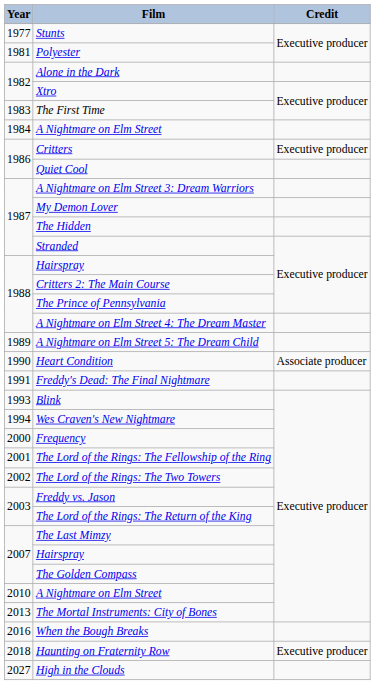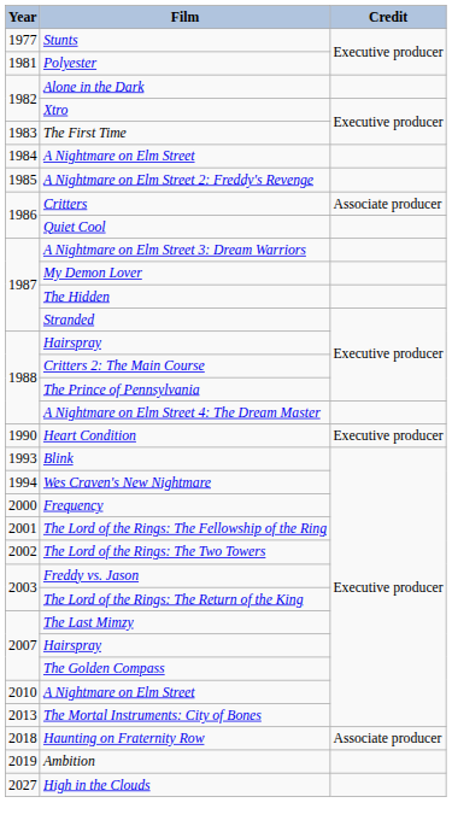 <table class="wikitable" style="font-size:95%;">
 <tr>
 <th style="background:#B0C4DE;">Year</th>
 <th style="background:#B0C4DE;">Film</th>
 <th style="background:#B0C4DE;">Credit</th>
 </tr>
 <tr>
 <td>1977</td>
 <td><em><a href='#'>Stunts</a></em></td>
 <td rowspan="2">Executive producer</td>
 </tr>
 <tr>
 <td>1981</td>
 <td><em><a href='#'>Polyester</a></em></td>
 </tr>
 <tr>
 <td rowspan=2>1982</td>
 <td><em><a href='#'>Alone in the Dark</a></em></td>
 <td></td>
 </tr>
 <tr>
 <td><em><a href='#'>Xtro</a></em></td>
 <td rowspan="2">Executive producer</td>
 </tr>
 <tr>
 <td>1983</td>
 <td><em>The First Time</em></td>
 </tr>
 <tr>
 <td>1984</td>
 <td><em><a href='#'>A Nightmare on Elm Street</a></em></td>
 <td></td>
 </tr>
 <tr>
+<td>1985</td>
+<td><em><a href='#'>A Nightmare on Elm Street 2: Freddy's Revenge</a></em></td>
+<td></td>
+</tr>
+<tr>
 <td rowspan=2>1986</td>
 <td><em><a href='#'>Critters</a></em></td>
-<td>Executive producer</td>
+<td>Associate producer</td>
 </tr>
 <tr>
 <td><em><a href='#'>Quiet Cool</a></em></td>
 <td></td>
 </tr>
 <tr>
 <td rowspan=4>1987</td>
 <td><em><a href='#'>A Nightmare on Elm Street 3: Dream Warriors</a></em></td>
 <td></td>
 </tr>
 <tr>
 <td><em><a href='#'>My Demon Lover</a></em></td>
 <td></td>
 </tr>
 <tr>
 <td><em><a href='#'>The Hidden</a></em></td>
 <td></td>
 </tr>
 <tr>
 <td><em><a href='#'>Stranded</a></em></td>
 <td rowspan="4">Executive producer</td>
 </tr>
 <tr>
 <td rowspan=4>1988</td>
 <td><em><a href='#'>Hairspray</a></em></td>
 </tr>
 <tr>
 <td><em><a href='#'>Critters 2: The Main Course</a></em></td>
 </tr>
 <tr>
 <td><em><a href='#'>The Prince of Pennsylvania</a></em></td>
 </tr>
 <tr>
 <td><em><a href='#'>A Nightmare on Elm Street 4: The Dream Master</a></em></td>
 <td></td>
 </tr>
 <tr>
-<td>1989</td>
-<td><em><a href='#'>A Nightmare on Elm Street 5: The Dream Child</a></em></td>
-<td></td>
-</tr>
-<tr>
 <td>1990</td>
 <td><em><a href='#'>Heart Condition</a></em></td>
-<td>Associate producer</td>
-</tr>
-<tr>
-<td>1991</td>
-<td><em><a href='#'>Freddy's Dead: The Final Nightmare</a></em></td>
-<td></td>
+<td>Executive producer</td>
 </tr>
 <tr>
 <td>1993</td>
 <td><em><a href='#'>Blink</a></em></td>
 <td rowspan="12">Executive producer</td>
 </tr>
 <tr>
 <td>1994</td>
 <td><em><a href='#'>Wes Craven's New Nightmare</a></em></td>
 </tr>
 <tr>
 <td>2000</td>
 <td><em><a href='#'>Frequency</a></em></td>
 </tr>
 <tr>
 <td>2001</td>
 <td><em><a href='#'>The Lord of the Rings: The Fellowship of the Ring</a></em></td>
 </tr>
 <tr>
 <td>2002</td>
 <td><em><a href='#'>The Lord of the Rings: The Two Towers</a></em></td>
 </tr>
 <tr>
 <td rowspan=2>2003</td>
 <td><em><a href='#'>Freddy vs. Jason</a></em></td>
 </tr>
 <tr>
 <td><em><a href='#'>The Lord of the Rings: The Return of the King</a></em></td>
 </tr>
 <tr>
 <td rowspan=3>2007</td>
 <td><em><a href='#'>The Last Mimzy</a></em></td>
 </tr>
 <tr>
 <td><em><a href='#'>Hairspray</a></em></td>
 </tr>
 <tr>
 <td><em><a href='#'>The Golden Compass</a></em></td>
 </tr>
 <tr>
 <td>2010</td>
 <td><em><a href='#'>A Nightmare on Elm Street</a></em></td>
 </tr>
 <tr>
 <td>2013</td>
 <td><em><a href='#'>The Mortal Instruments: City of Bones</a></em></td>
 </tr>
 <tr>
-<td>2016</td>
-<td><em><a href='#'>When the Bough Breaks</a></em></td>
-<td></td>
+<td>2018</td>
+<td><em><a href='#'>Haunting on Fraternity Row</a></em></td>
+<td>Associate producer</td>
 </tr>
 <tr>
-<td>2018</td>
-<td><em><a href='#'>Haunting on Fraternity Row</a></em></td>
-<td>Executive producer</td>
+<td>2019</td>
+<td><em>Ambition</em></td>
+<td></td>
 </tr>
 <tr>
 <td>2027</td>
 <td><em><a href='#'>High in the Clouds</a></em></td>
 <td></td>
 </tr>
 </table>
